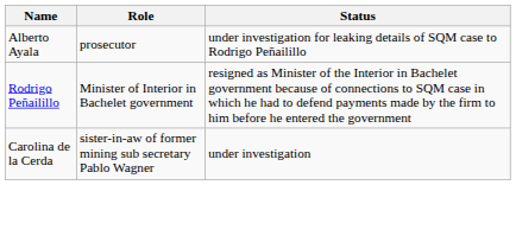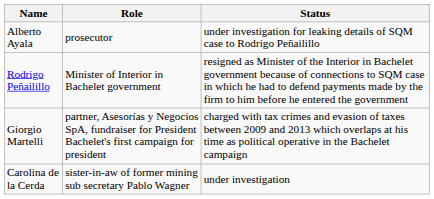 <table class="wikitable">
 <tr>
 <th>Name</th>
 <th>Role</th>
 <th>Status</th>
 </tr>
 <tr>
 <td>Alberto Ayala</td>
 <td>prosecutor</td>
 <td>under investigation for leaking details of SQM case to Rodrigo Peñailillo</td>
 </tr>
 <tr>
 <td><a href='#'>Rodrigo Peñailillo</a></td>
 <td>Minister of Interior in Bachelet government</td>
 <td>resigned as Minister of the Interior in Bachelet government because of connections to SQM case in which he had to defend payments made by the firm to him before he entered the government</td>
 </tr>
 <tr>
+<td>Giorgio Martelli</td>
+<td>partner, Asesorías y Negocios SpA, fundraiser for President Bachelet's first campaign for president</td>
+<td>charged with tax crimes and evasion of taxes between 2009 and 2013 which overlaps at his time as political operative in the Bachelet campaign</td>
+</tr>
+<tr>
 <td>Carolina de la Cerda</td>
 <td>sister-in-aw of former mining sub secretary Pablo Wagner</td>
 <td>under investigation</td>
 </tr>
 </table>
